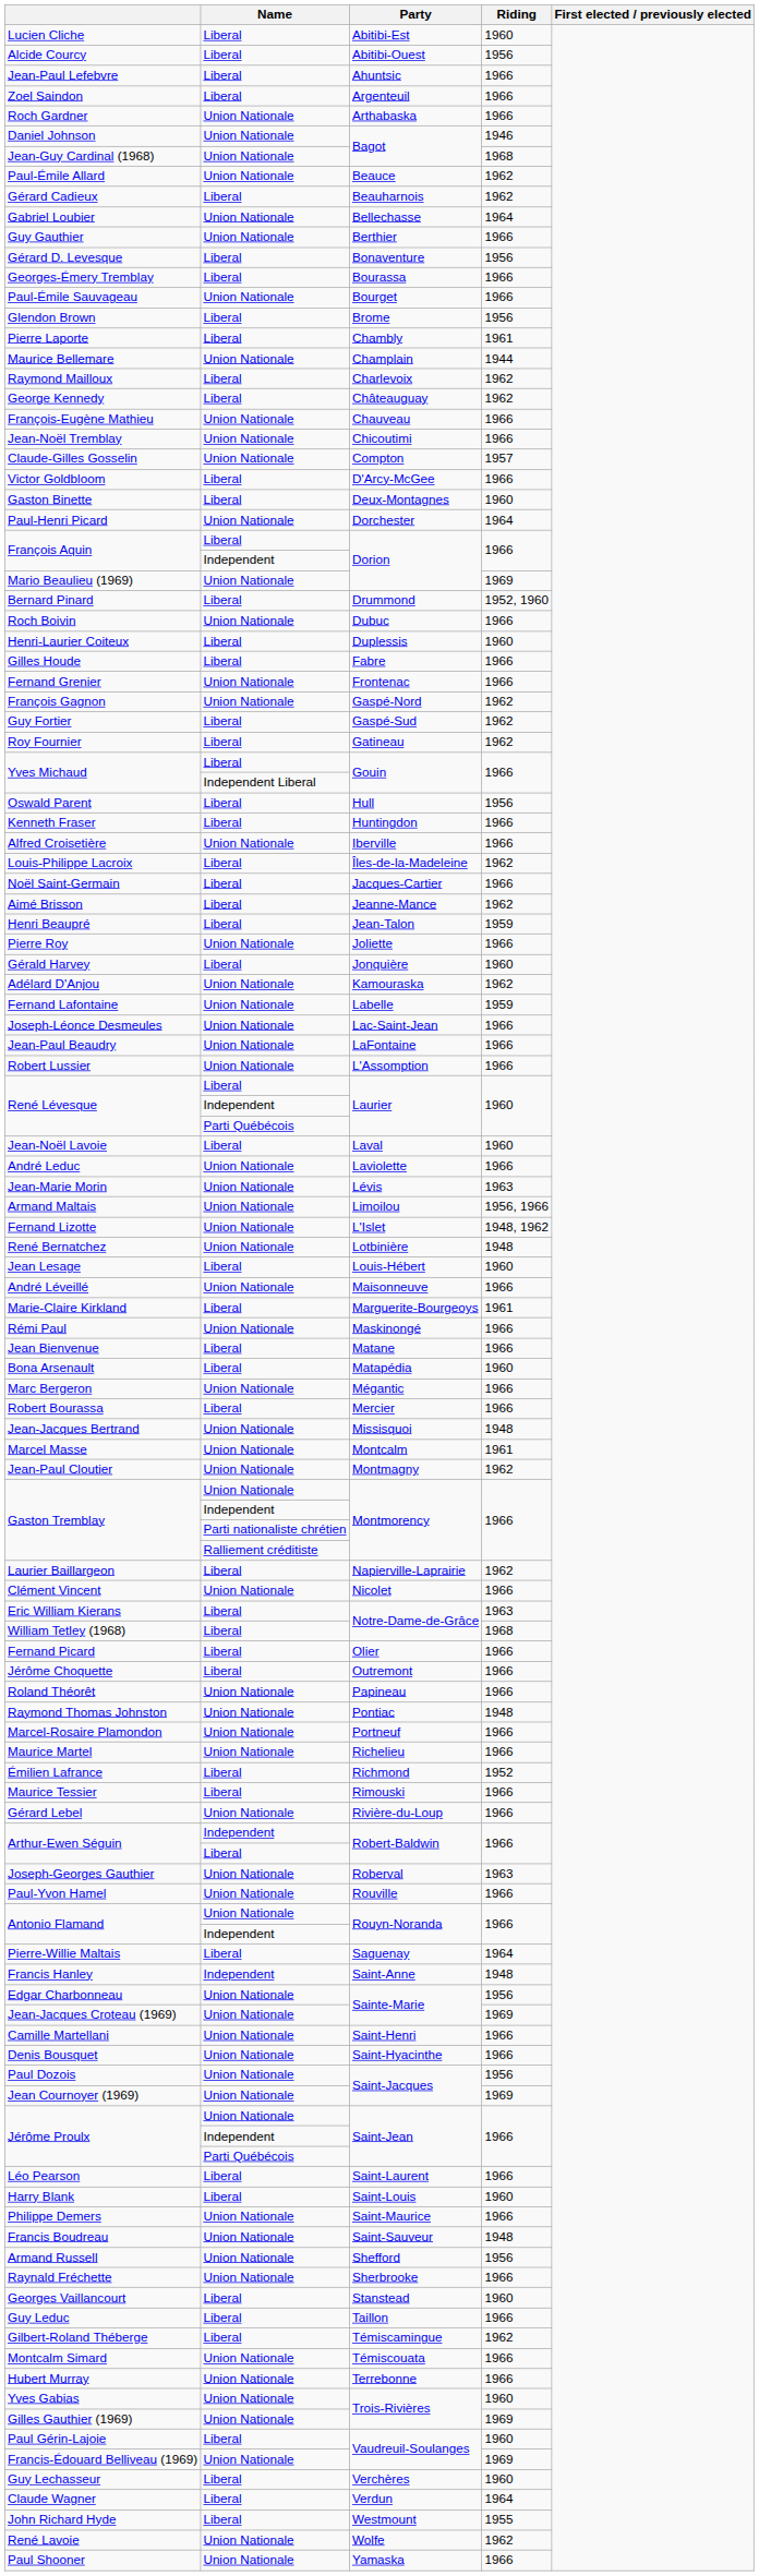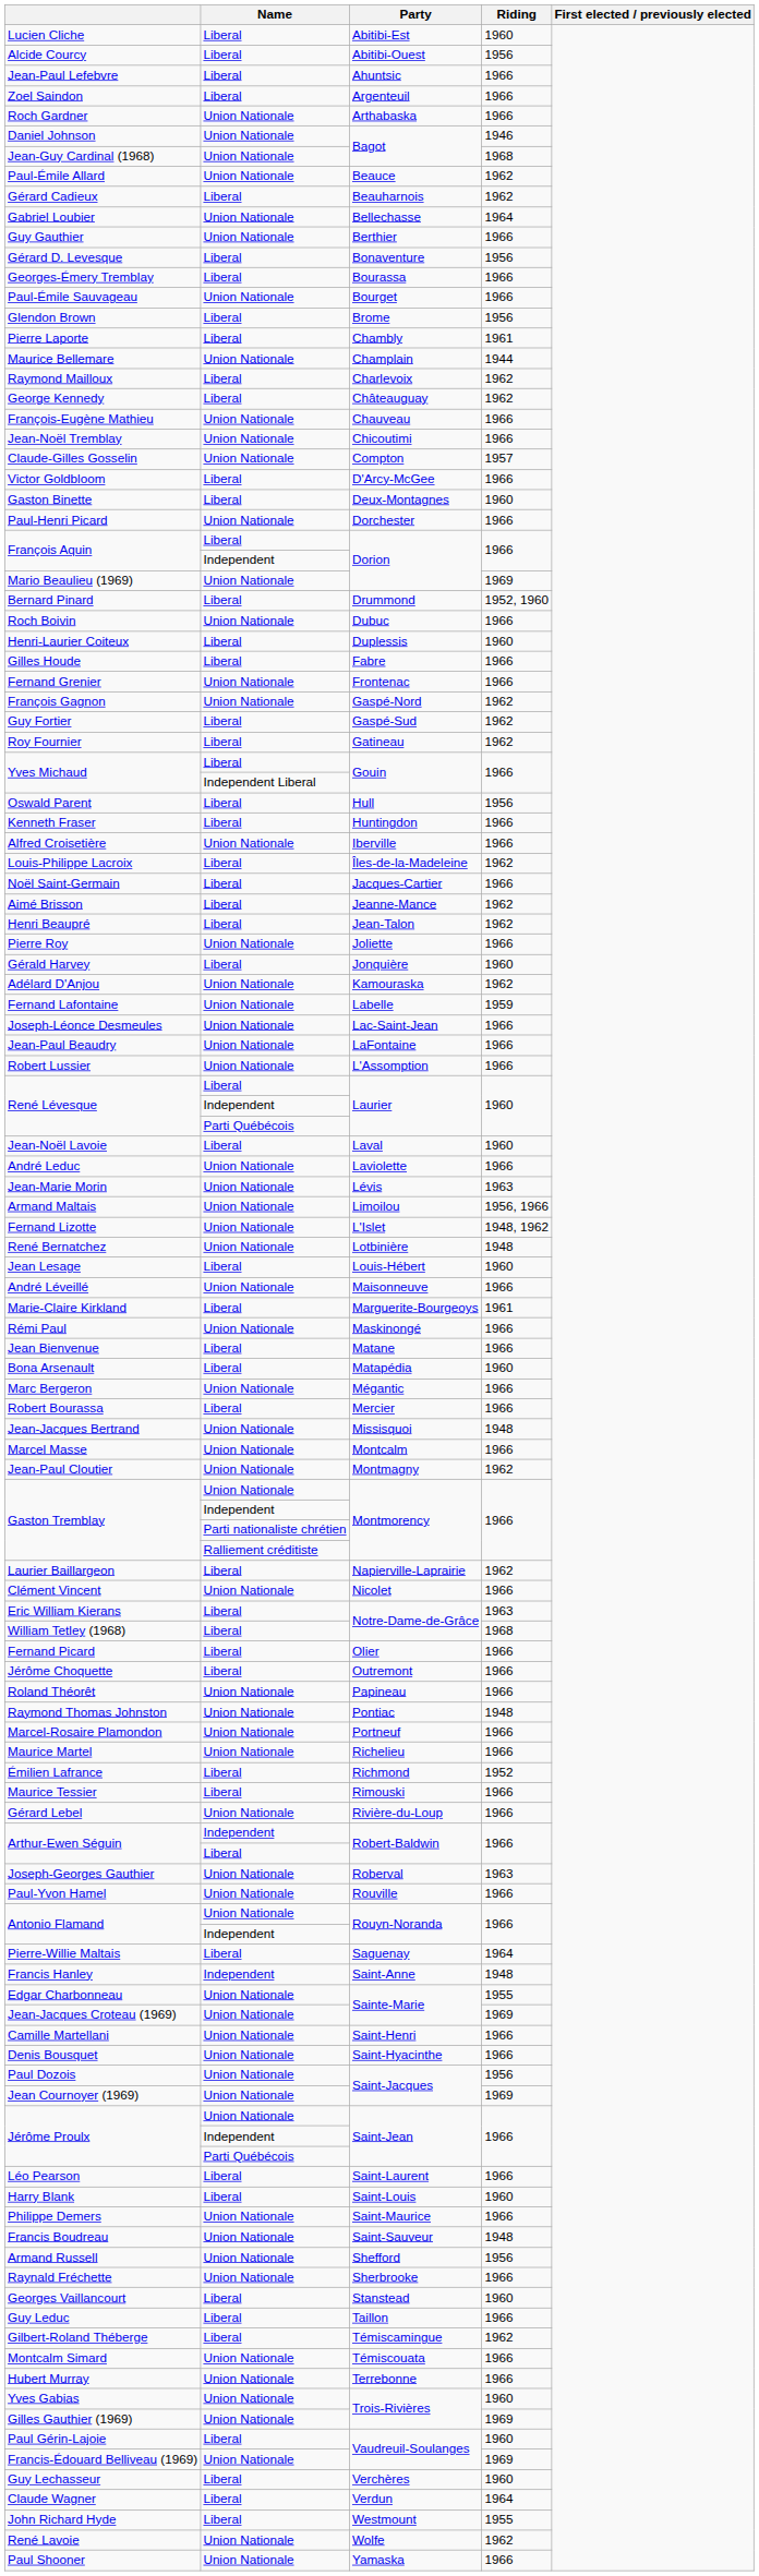 <table class="wikitable sortable">
 <tr>
 <th></th>
 <th>Name</th>
 <th>Party</th>
 <th>Riding</th>
 <th>First elected / previously elected</th>
 </tr>
 <tr>
 <td><a href='#'>Lucien Cliche</a></td>
 <td><a href='#'>Liberal</a></td>
 <td><a href='#'>Abitibi-Est</a></td>
 <td>1960</td>
 </tr>
 <tr>
 <td><a href='#'>Alcide Courcy</a></td>
 <td><a href='#'>Liberal</a></td>
 <td><a href='#'>Abitibi-Ouest</a></td>
 <td>1956</td>
 </tr>
 <tr>
 <td><a href='#'>Jean-Paul Lefebvre</a></td>
 <td><a href='#'>Liberal</a></td>
 <td><a href='#'>Ahuntsic</a></td>
 <td>1966</td>
 </tr>
 <tr>
 <td><a href='#'>Zoel Saindon</a></td>
 <td><a href='#'>Liberal</a></td>
 <td><a href='#'>Argenteuil</a></td>
 <td>1966</td>
 </tr>
 <tr>
 <td><a href='#'>Roch Gardner</a></td>
 <td><a href='#'>Union Nationale</a></td>
 <td><a href='#'>Arthabaska</a></td>
 <td>1966</td>
 </tr>
 <tr>
 <td><a href='#'>Daniel Johnson</a></td>
 <td><a href='#'>Union Nationale</a></td>
 <td rowspan=2><a href='#'>Bagot</a></td>
 <td>1946</td>
 </tr>
 <tr>
 <td><a href='#'>Jean-Guy Cardinal</a> (1968)</td>
 <td><a href='#'>Union Nationale</a></td>
 <td>1968</td>
 </tr>
 <tr>
 <td><a href='#'>Paul-Émile Allard</a></td>
 <td><a href='#'>Union Nationale</a></td>
 <td><a href='#'>Beauce</a></td>
 <td>1962</td>
 </tr>
 <tr>
 <td><a href='#'>Gérard Cadieux</a></td>
 <td><a href='#'>Liberal</a></td>
 <td><a href='#'>Beauharnois</a></td>
 <td>1962</td>
 </tr>
 <tr>
 <td><a href='#'>Gabriel Loubier</a></td>
 <td><a href='#'>Union Nationale</a></td>
 <td><a href='#'>Bellechasse</a></td>
 <td>1964</td>
 </tr>
 <tr>
 <td><a href='#'>Guy Gauthier</a></td>
 <td><a href='#'>Union Nationale</a></td>
 <td><a href='#'>Berthier</a></td>
 <td>1966</td>
 </tr>
 <tr>
 <td><a href='#'>Gérard D. Levesque</a></td>
 <td><a href='#'>Liberal</a></td>
 <td><a href='#'>Bonaventure</a></td>
 <td>1956</td>
 </tr>
 <tr>
 <td><a href='#'>Georges-Émery Tremblay</a></td>
 <td><a href='#'>Liberal</a></td>
 <td><a href='#'>Bourassa</a></td>
 <td>1966</td>
 </tr>
 <tr>
 <td><a href='#'>Paul-Émile Sauvageau</a></td>
 <td><a href='#'>Union Nationale</a></td>
 <td><a href='#'>Bourget</a></td>
 <td>1966</td>
 </tr>
 <tr>
 <td><a href='#'>Glendon Brown</a></td>
 <td><a href='#'>Liberal</a></td>
 <td><a href='#'>Brome</a></td>
 <td>1956</td>
 </tr>
 <tr>
 <td><a href='#'>Pierre Laporte</a></td>
 <td><a href='#'>Liberal</a></td>
 <td><a href='#'>Chambly</a></td>
 <td>1961</td>
 </tr>
 <tr>
 <td><a href='#'>Maurice Bellemare</a></td>
 <td><a href='#'>Union Nationale</a></td>
 <td><a href='#'>Champlain</a></td>
 <td>1944</td>
 </tr>
 <tr>
 <td><a href='#'>Raymond Mailloux</a></td>
 <td><a href='#'>Liberal</a></td>
 <td><a href='#'>Charlevoix</a></td>
 <td>1962</td>
 </tr>
 <tr>
 <td><a href='#'>George Kennedy</a></td>
 <td><a href='#'>Liberal</a></td>
 <td><a href='#'>Châteauguay</a></td>
 <td>1962</td>
 </tr>
 <tr>
 <td><a href='#'>François-Eugène Mathieu</a></td>
 <td><a href='#'>Union Nationale</a></td>
 <td><a href='#'>Chauveau</a></td>
 <td>1966</td>
 </tr>
 <tr>
 <td><a href='#'>Jean-Noël Tremblay</a></td>
 <td><a href='#'>Union Nationale</a></td>
 <td><a href='#'>Chicoutimi</a></td>
 <td>1966</td>
 </tr>
 <tr>
 <td><a href='#'>Claude-Gilles Gosselin</a></td>
 <td><a href='#'>Union Nationale</a></td>
 <td><a href='#'>Compton</a></td>
 <td>1957</td>
 </tr>
 <tr>
 <td><a href='#'>Victor Goldbloom</a></td>
 <td><a href='#'>Liberal</a></td>
 <td><a href='#'>D'Arcy-McGee</a></td>
 <td>1966</td>
 </tr>
 <tr>
 <td><a href='#'>Gaston Binette</a></td>
 <td><a href='#'>Liberal</a></td>
 <td><a href='#'>Deux-Montagnes</a></td>
 <td>1960</td>
 </tr>
 <tr>
 <td><a href='#'>Paul-Henri Picard</a></td>
 <td><a href='#'>Union Nationale</a></td>
 <td><a href='#'>Dorchester</a></td>
-<td>1964</td>
+<td>1966</td>
 </tr>
 <tr>
 <td rowspan=2><a href='#'>François Aquin</a></td>
 <td><a href='#'>Liberal</a></td>
 <td rowspan=3><a href='#'>Dorion</a></td>
 <td rowspan=2>1966</td>
 </tr>
 <tr>
 <td>Independent</td>
 </tr>
 <tr>
 <td><a href='#'>Mario Beaulieu</a> (1969)</td>
 <td><a href='#'>Union Nationale</a></td>
 <td>1969</td>
 </tr>
 <tr>
 <td><a href='#'>Bernard Pinard</a></td>
 <td><a href='#'>Liberal</a></td>
 <td><a href='#'>Drummond</a></td>
 <td>1952, 1960</td>
 </tr>
 <tr>
 <td><a href='#'>Roch Boivin</a></td>
 <td><a href='#'>Union Nationale</a></td>
 <td><a href='#'>Dubuc</a></td>
 <td>1966</td>
 </tr>
 <tr>
 <td><a href='#'>Henri-Laurier Coiteux</a></td>
 <td><a href='#'>Liberal</a></td>
 <td><a href='#'>Duplessis</a></td>
 <td>1960</td>
 </tr>
 <tr>
 <td><a href='#'>Gilles Houde</a></td>
 <td><a href='#'>Liberal</a></td>
 <td><a href='#'>Fabre</a></td>
 <td>1966</td>
 </tr>
 <tr>
 <td><a href='#'>Fernand Grenier</a></td>
 <td><a href='#'>Union Nationale</a></td>
 <td><a href='#'>Frontenac</a></td>
 <td>1966</td>
 </tr>
 <tr>
 <td><a href='#'>François Gagnon</a></td>
 <td><a href='#'>Union Nationale</a></td>
 <td><a href='#'>Gaspé-Nord</a></td>
 <td>1962</td>
 </tr>
 <tr>
 <td><a href='#'>Guy Fortier</a></td>
 <td><a href='#'>Liberal</a></td>
 <td><a href='#'>Gaspé-Sud</a></td>
 <td>1962</td>
 </tr>
 <tr>
 <td><a href='#'>Roy Fournier</a></td>
 <td><a href='#'>Liberal</a></td>
 <td><a href='#'>Gatineau</a></td>
 <td>1962</td>
 </tr>
 <tr>
 <td rowspan=2><a href='#'>Yves Michaud</a></td>
 <td><a href='#'>Liberal</a></td>
 <td rowspan=2><a href='#'>Gouin</a></td>
 <td rowspan=2>1966</td>
 </tr>
 <tr>
 <td>Independent Liberal</td>
 </tr>
 <tr>
 <td><a href='#'>Oswald Parent</a></td>
 <td><a href='#'>Liberal</a></td>
 <td><a href='#'>Hull</a></td>
 <td>1956</td>
 </tr>
 <tr>
 <td><a href='#'>Kenneth Fraser</a></td>
 <td><a href='#'>Liberal</a></td>
 <td><a href='#'>Huntingdon</a></td>
 <td>1966</td>
 </tr>
 <tr>
 <td><a href='#'>Alfred Croisetière</a></td>
 <td><a href='#'>Union Nationale</a></td>
 <td><a href='#'>Iberville</a></td>
 <td>1966</td>
 </tr>
 <tr>
 <td><a href='#'>Louis-Philippe Lacroix</a></td>
 <td><a href='#'>Liberal</a></td>
 <td><a href='#'>Îles-de-la-Madeleine</a></td>
 <td>1962</td>
 </tr>
 <tr>
 <td><a href='#'>Noël Saint-Germain</a></td>
 <td><a href='#'>Liberal</a></td>
 <td><a href='#'>Jacques-Cartier</a></td>
 <td>1966</td>
 </tr>
 <tr>
 <td><a href='#'>Aimé Brisson</a></td>
 <td><a href='#'>Liberal</a></td>
 <td><a href='#'>Jeanne-Mance</a></td>
 <td>1962</td>
 </tr>
 <tr>
 <td><a href='#'>Henri Beaupré</a></td>
 <td><a href='#'>Liberal</a></td>
 <td><a href='#'>Jean-Talon</a></td>
-<td>1959</td>
+<td>1962</td>
 </tr>
 <tr>
 <td><a href='#'>Pierre Roy</a></td>
 <td><a href='#'>Union Nationale</a></td>
 <td><a href='#'>Joliette</a></td>
 <td>1966</td>
 </tr>
 <tr>
 <td><a href='#'>Gérald Harvey</a></td>
 <td><a href='#'>Liberal</a></td>
 <td><a href='#'>Jonquière</a></td>
 <td>1960</td>
 </tr>
 <tr>
 <td><a href='#'>Adélard D'Anjou</a></td>
 <td><a href='#'>Union Nationale</a></td>
 <td><a href='#'>Kamouraska</a></td>
 <td>1962</td>
 </tr>
 <tr>
 <td><a href='#'>Fernand Lafontaine</a></td>
 <td><a href='#'>Union Nationale</a></td>
 <td><a href='#'>Labelle</a></td>
 <td>1959</td>
 </tr>
 <tr>
 <td><a href='#'>Joseph-Léonce Desmeules</a></td>
 <td><a href='#'>Union Nationale</a></td>
 <td><a href='#'>Lac-Saint-Jean</a></td>
 <td>1966</td>
 </tr>
 <tr>
 <td><a href='#'>Jean-Paul Beaudry</a></td>
 <td><a href='#'>Union Nationale</a></td>
 <td><a href='#'>LaFontaine</a></td>
 <td>1966</td>
 </tr>
 <tr>
 <td><a href='#'>Robert Lussier</a></td>
 <td><a href='#'>Union Nationale</a></td>
 <td><a href='#'>L'Assomption</a></td>
 <td>1966</td>
 </tr>
 <tr>
 <td rowspan=3><a href='#'>René Lévesque</a></td>
 <td><a href='#'>Liberal</a></td>
 <td rowspan=3><a href='#'>Laurier</a></td>
 <td rowspan=3>1960</td>
 </tr>
 <tr>
 <td>Independent</td>
 </tr>
 <tr>
 <td><a href='#'>Parti Québécois</a></td>
 </tr>
 <tr>
 <td><a href='#'>Jean-Noël Lavoie</a></td>
 <td><a href='#'>Liberal</a></td>
 <td><a href='#'>Laval</a></td>
 <td>1960</td>
 </tr>
 <tr>
 <td><a href='#'>André Leduc</a></td>
 <td><a href='#'>Union Nationale</a></td>
 <td><a href='#'>Laviolette</a></td>
 <td>1966</td>
 </tr>
 <tr>
 <td><a href='#'>Jean-Marie Morin</a></td>
 <td><a href='#'>Union Nationale</a></td>
 <td><a href='#'>Lévis</a></td>
 <td>1963</td>
 </tr>
 <tr>
 <td><a href='#'>Armand Maltais</a></td>
 <td><a href='#'>Union Nationale</a></td>
 <td><a href='#'>Limoilou</a></td>
 <td>1956, 1966</td>
 </tr>
 <tr>
 <td><a href='#'>Fernand Lizotte</a></td>
 <td><a href='#'>Union Nationale</a></td>
 <td><a href='#'>L'Islet</a></td>
 <td>1948, 1962</td>
 </tr>
 <tr>
 <td><a href='#'>René Bernatchez</a></td>
 <td><a href='#'>Union Nationale</a></td>
 <td><a href='#'>Lotbinière</a></td>
 <td>1948</td>
 </tr>
 <tr>
 <td><a href='#'>Jean Lesage</a></td>
 <td><a href='#'>Liberal</a></td>
 <td><a href='#'>Louis-Hébert</a></td>
 <td>1960</td>
 </tr>
 <tr>
 <td><a href='#'>André Léveillé</a></td>
 <td><a href='#'>Union Nationale</a></td>
 <td><a href='#'>Maisonneuve</a></td>
 <td>1966</td>
 </tr>
 <tr>
 <td><a href='#'>Marie-Claire Kirkland</a></td>
 <td><a href='#'>Liberal</a></td>
 <td><a href='#'>Marguerite-Bourgeoys</a></td>
 <td>1961</td>
 </tr>
 <tr>
 <td><a href='#'>Rémi Paul</a></td>
 <td><a href='#'>Union Nationale</a></td>
 <td><a href='#'>Maskinongé</a></td>
 <td>1966</td>
 </tr>
 <tr>
 <td><a href='#'>Jean Bienvenue</a></td>
 <td><a href='#'>Liberal</a></td>
 <td><a href='#'>Matane</a></td>
 <td>1966</td>
 </tr>
 <tr>
 <td><a href='#'>Bona Arsenault</a></td>
 <td><a href='#'>Liberal</a></td>
 <td><a href='#'>Matapédia</a></td>
 <td>1960</td>
 </tr>
 <tr>
 <td><a href='#'>Marc Bergeron</a></td>
 <td><a href='#'>Union Nationale</a></td>
 <td><a href='#'>Mégantic</a></td>
 <td>1966</td>
 </tr>
 <tr>
 <td><a href='#'>Robert Bourassa</a></td>
 <td><a href='#'>Liberal</a></td>
 <td><a href='#'>Mercier</a></td>
 <td>1966</td>
 </tr>
 <tr>
 <td><a href='#'>Jean-Jacques Bertrand</a></td>
 <td><a href='#'>Union Nationale</a></td>
 <td><a href='#'>Missisquoi</a></td>
 <td>1948</td>
 </tr>
 <tr>
 <td><a href='#'>Marcel Masse</a></td>
 <td><a href='#'>Union Nationale</a></td>
 <td><a href='#'>Montcalm</a></td>
-<td>1961</td>
+<td>1966</td>
 </tr>
 <tr>
 <td><a href='#'>Jean-Paul Cloutier</a></td>
 <td><a href='#'>Union Nationale</a></td>
 <td><a href='#'>Montmagny</a></td>
 <td>1962</td>
 </tr>
 <tr>
 <td rowspan=4><a href='#'>Gaston Tremblay</a></td>
 <td><a href='#'>Union Nationale</a></td>
 <td rowspan=4><a href='#'>Montmorency</a></td>
 <td rowspan=4>1966</td>
 </tr>
 <tr>
 <td>Independent</td>
 </tr>
 <tr>
 <td><a href='#'>Parti nationaliste chrétien</a></td>
 </tr>
 <tr>
 <td><a href='#'>Ralliement créditiste</a></td>
 </tr>
 <tr>
 <td><a href='#'>Laurier Baillargeon</a></td>
 <td><a href='#'>Liberal</a></td>
 <td><a href='#'>Napierville-Laprairie</a></td>
 <td>1962</td>
 </tr>
 <tr>
 <td><a href='#'>Clément Vincent</a></td>
 <td><a href='#'>Union Nationale</a></td>
 <td><a href='#'>Nicolet</a></td>
 <td>1966</td>
 </tr>
 <tr>
 <td><a href='#'>Eric William Kierans</a></td>
 <td><a href='#'>Liberal</a></td>
 <td rowspan=2><a href='#'>Notre-Dame-de-Grâce</a></td>
 <td>1963</td>
 </tr>
 <tr>
 <td><a href='#'>William Tetley</a> (1968)</td>
 <td><a href='#'>Liberal</a></td>
 <td>1968</td>
 </tr>
 <tr>
 <td><a href='#'>Fernand Picard</a></td>
 <td><a href='#'>Liberal</a></td>
 <td><a href='#'>Olier</a></td>
 <td>1966</td>
 </tr>
 <tr>
 <td><a href='#'>Jérôme Choquette</a></td>
 <td><a href='#'>Liberal</a></td>
 <td><a href='#'>Outremont</a></td>
 <td>1966</td>
 </tr>
 <tr>
 <td><a href='#'>Roland Théorêt</a></td>
 <td><a href='#'>Union Nationale</a></td>
 <td><a href='#'>Papineau</a></td>
 <td>1966</td>
 </tr>
 <tr>
 <td><a href='#'>Raymond Thomas Johnston</a></td>
 <td><a href='#'>Union Nationale</a></td>
 <td><a href='#'>Pontiac</a></td>
 <td>1948</td>
 </tr>
 <tr>
 <td><a href='#'>Marcel-Rosaire Plamondon</a></td>
 <td><a href='#'>Union Nationale</a></td>
 <td><a href='#'>Portneuf</a></td>
 <td>1966</td>
 </tr>
 <tr>
 <td><a href='#'>Maurice Martel</a></td>
 <td><a href='#'>Union Nationale</a></td>
 <td><a href='#'>Richelieu</a></td>
 <td>1966</td>
 </tr>
 <tr>
 <td><a href='#'>Émilien Lafrance</a></td>
 <td><a href='#'>Liberal</a></td>
 <td><a href='#'>Richmond</a></td>
 <td>1952</td>
 </tr>
 <tr>
 <td><a href='#'>Maurice Tessier</a></td>
 <td><a href='#'>Liberal</a></td>
 <td><a href='#'>Rimouski</a></td>
 <td>1966</td>
 </tr>
 <tr>
 <td><a href='#'>Gérard Lebel</a></td>
 <td><a href='#'>Union Nationale</a></td>
 <td><a href='#'>Rivière-du-Loup</a></td>
 <td>1966</td>
 </tr>
 <tr>
 <td rowspan=2><a href='#'>Arthur-Ewen Séguin</a></td>
 <td><a href='#'>Independent</a></td>
 <td rowspan=2><a href='#'>Robert-Baldwin</a></td>
 <td rowspan=2>1966</td>
 </tr>
 <tr>
 <td><a href='#'>Liberal</a></td>
 </tr>
 <tr>
 <td><a href='#'>Joseph-Georges Gauthier</a></td>
 <td><a href='#'>Union Nationale</a></td>
 <td><a href='#'>Roberval</a></td>
 <td>1963</td>
 </tr>
 <tr>
 <td><a href='#'>Paul-Yvon Hamel</a></td>
 <td><a href='#'>Union Nationale</a></td>
 <td><a href='#'>Rouville</a></td>
 <td>1966</td>
 </tr>
 <tr>
 <td rowspan=2><a href='#'>Antonio Flamand</a></td>
 <td><a href='#'>Union Nationale</a></td>
 <td rowspan=2><a href='#'>Rouyn-Noranda</a></td>
 <td rowspan=2>1966</td>
 </tr>
 <tr>
 <td>Independent</td>
 </tr>
 <tr>
 <td><a href='#'>Pierre-Willie Maltais</a></td>
 <td><a href='#'>Liberal</a></td>
 <td><a href='#'>Saguenay</a></td>
 <td>1964</td>
 </tr>
 <tr>
 <td><a href='#'>Francis Hanley</a></td>
 <td><a href='#'>Independent</a></td>
 <td><a href='#'>Saint-Anne</a></td>
 <td>1948</td>
 </tr>
 <tr>
 <td><a href='#'>Edgar Charbonneau</a></td>
 <td><a href='#'>Union Nationale</a></td>
 <td rowspan=2><a href='#'>Sainte-Marie</a></td>
-<td>1956</td>
+<td>1955</td>
 </tr>
 <tr>
 <td><a href='#'>Jean-Jacques Croteau</a> (1969)</td>
 <td><a href='#'>Union Nationale</a></td>
 <td>1969</td>
 </tr>
 <tr>
 <td><a href='#'>Camille Martellani</a></td>
 <td><a href='#'>Union Nationale</a></td>
 <td><a href='#'>Saint-Henri</a></td>
 <td>1966</td>
 </tr>
 <tr>
 <td><a href='#'>Denis Bousquet</a></td>
 <td><a href='#'>Union Nationale</a></td>
 <td><a href='#'>Saint-Hyacinthe</a></td>
 <td>1966</td>
 </tr>
 <tr>
 <td><a href='#'>Paul Dozois</a></td>
 <td><a href='#'>Union Nationale</a></td>
 <td rowspan=2><a href='#'>Saint-Jacques</a></td>
 <td>1956</td>
 </tr>
 <tr>
 <td><a href='#'>Jean Cournoyer</a> (1969)</td>
 <td><a href='#'>Union Nationale</a></td>
 <td>1969</td>
 </tr>
 <tr>
 <td rowspan=3><a href='#'>Jérôme Proulx</a></td>
 <td><a href='#'>Union Nationale</a></td>
 <td rowspan=3><a href='#'>Saint-Jean</a></td>
 <td rowspan=3>1966</td>
 </tr>
 <tr>
 <td>Independent</td>
 </tr>
 <tr>
 <td><a href='#'>Parti Québécois</a></td>
 </tr>
 <tr>
 <td><a href='#'>Léo Pearson</a></td>
 <td><a href='#'>Liberal</a></td>
 <td><a href='#'>Saint-Laurent</a></td>
 <td>1966</td>
 </tr>
 <tr>
 <td><a href='#'>Harry Blank</a></td>
 <td><a href='#'>Liberal</a></td>
 <td><a href='#'>Saint-Louis</a></td>
 <td>1960</td>
 </tr>
 <tr>
 <td><a href='#'>Philippe Demers</a></td>
 <td><a href='#'>Union Nationale</a></td>
 <td><a href='#'>Saint-Maurice</a></td>
 <td>1966</td>
 </tr>
 <tr>
 <td><a href='#'>Francis Boudreau</a></td>
 <td><a href='#'>Union Nationale</a></td>
 <td><a href='#'>Saint-Sauveur</a></td>
 <td>1948</td>
 </tr>
 <tr>
 <td><a href='#'>Armand Russell</a></td>
 <td><a href='#'>Union Nationale</a></td>
 <td><a href='#'>Shefford</a></td>
 <td>1956</td>
 </tr>
 <tr>
 <td><a href='#'>Raynald Fréchette</a></td>
 <td><a href='#'>Union Nationale</a></td>
 <td><a href='#'>Sherbrooke</a></td>
 <td>1966</td>
 </tr>
 <tr>
 <td><a href='#'>Georges Vaillancourt</a></td>
 <td><a href='#'>Liberal</a></td>
 <td><a href='#'>Stanstead</a></td>
 <td>1960</td>
 </tr>
 <tr>
 <td><a href='#'>Guy Leduc</a></td>
 <td><a href='#'>Liberal</a></td>
 <td><a href='#'>Taillon</a></td>
 <td>1966</td>
 </tr>
 <tr>
 <td><a href='#'>Gilbert-Roland Théberge</a></td>
 <td><a href='#'>Liberal</a></td>
 <td><a href='#'>Témiscamingue</a></td>
 <td>1962</td>
 </tr>
 <tr>
 <td><a href='#'>Montcalm Simard</a></td>
 <td><a href='#'>Union Nationale</a></td>
 <td><a href='#'>Témiscouata</a></td>
 <td>1966</td>
 </tr>
 <tr>
 <td><a href='#'>Hubert Murray</a></td>
 <td><a href='#'>Union Nationale</a></td>
 <td><a href='#'>Terrebonne</a></td>
 <td>1966</td>
 </tr>
 <tr>
 <td><a href='#'>Yves Gabias</a></td>
 <td><a href='#'>Union Nationale</a></td>
 <td rowspan=2><a href='#'>Trois-Rivières</a></td>
 <td>1960</td>
 </tr>
 <tr>
 <td><a href='#'>Gilles Gauthier</a> (1969)</td>
 <td><a href='#'>Union Nationale</a></td>
 <td>1969</td>
 </tr>
 <tr>
 <td><a href='#'>Paul Gérin-Lajoie</a></td>
 <td><a href='#'>Liberal</a></td>
 <td rowspan=2><a href='#'>Vaudreuil-Soulanges</a></td>
 <td>1960</td>
 </tr>
 <tr>
 <td><a href='#'>Francis-Édouard Belliveau</a> (1969)</td>
 <td><a href='#'>Union Nationale</a></td>
 <td>1969</td>
 </tr>
 <tr>
 <td><a href='#'>Guy Lechasseur</a></td>
 <td><a href='#'>Liberal</a></td>
 <td><a href='#'>Verchères</a></td>
 <td>1960</td>
 </tr>
 <tr>
 <td><a href='#'>Claude Wagner</a></td>
 <td><a href='#'>Liberal</a></td>
 <td><a href='#'>Verdun</a></td>
 <td>1964</td>
 </tr>
 <tr>
 <td><a href='#'>John Richard Hyde</a></td>
 <td><a href='#'>Liberal</a></td>
 <td><a href='#'>Westmount</a></td>
 <td>1955</td>
 </tr>
 <tr>
 <td><a href='#'>René Lavoie</a></td>
 <td><a href='#'>Union Nationale</a></td>
 <td><a href='#'>Wolfe</a></td>
 <td>1962</td>
 </tr>
 <tr>
 <td><a href='#'>Paul Shooner</a></td>
 <td><a href='#'>Union Nationale</a></td>
 <td><a href='#'>Yamaska</a></td>
 <td>1966</td>
 </tr>
 </table>
